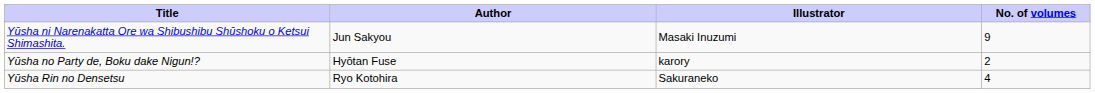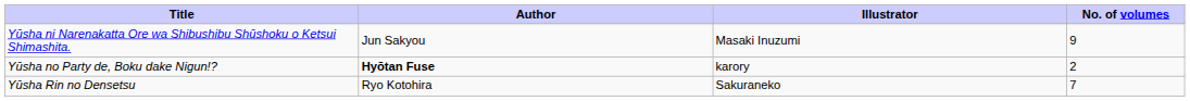 <table class="wikitable" style="width: 98%;">
 <tr>
 <th width=30% style="background:#ccf;">Title</th>
 <th width=30% style="background:#ccf;">Author</th>
 <th width=30% style="background:#ccf;">Illustrator</th>
 <th width=10% style="background:#ccf;">No. of <a href='#'>volumes</a></th>
 </tr>
 <tr>
 <td><em><a href='#'>Yūsha ni Narenakatta Ore wa Shibushibu Shūshoku o Ketsui Shimashita.</a></em></td>
 <td>Jun Sakyou</td>
 <td>Masaki Inuzumi</td>
 <td>9</td>
 </tr>
 <tr>
 <td><em>Yūsha no Party de, Boku dake Nigun!?</em></td>
-<td>Hyōtan Fuse</td>
+<td><strong>Hyōtan Fuse</strong></td>
 <td>karory</td>
 <td>2</td>
 </tr>
 <tr>
 <td><em>Yūsha Rin no Densetsu</em></td>
 <td>Ryo Kotohira</td>
 <td>Sakuraneko</td>
-<td>4</td>
+<td>7</td>
 </tr>
 </table>
